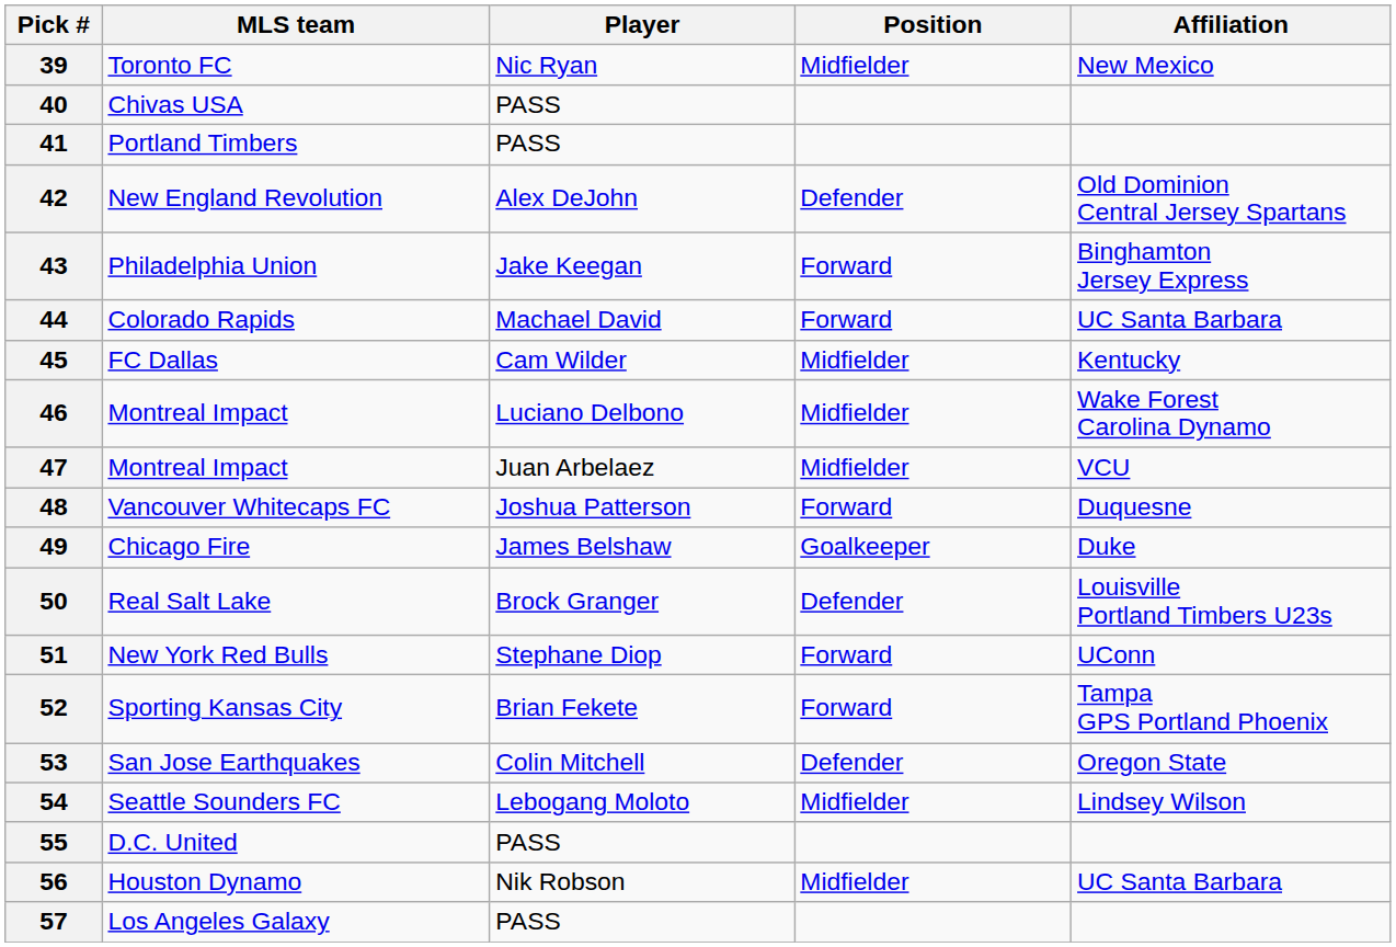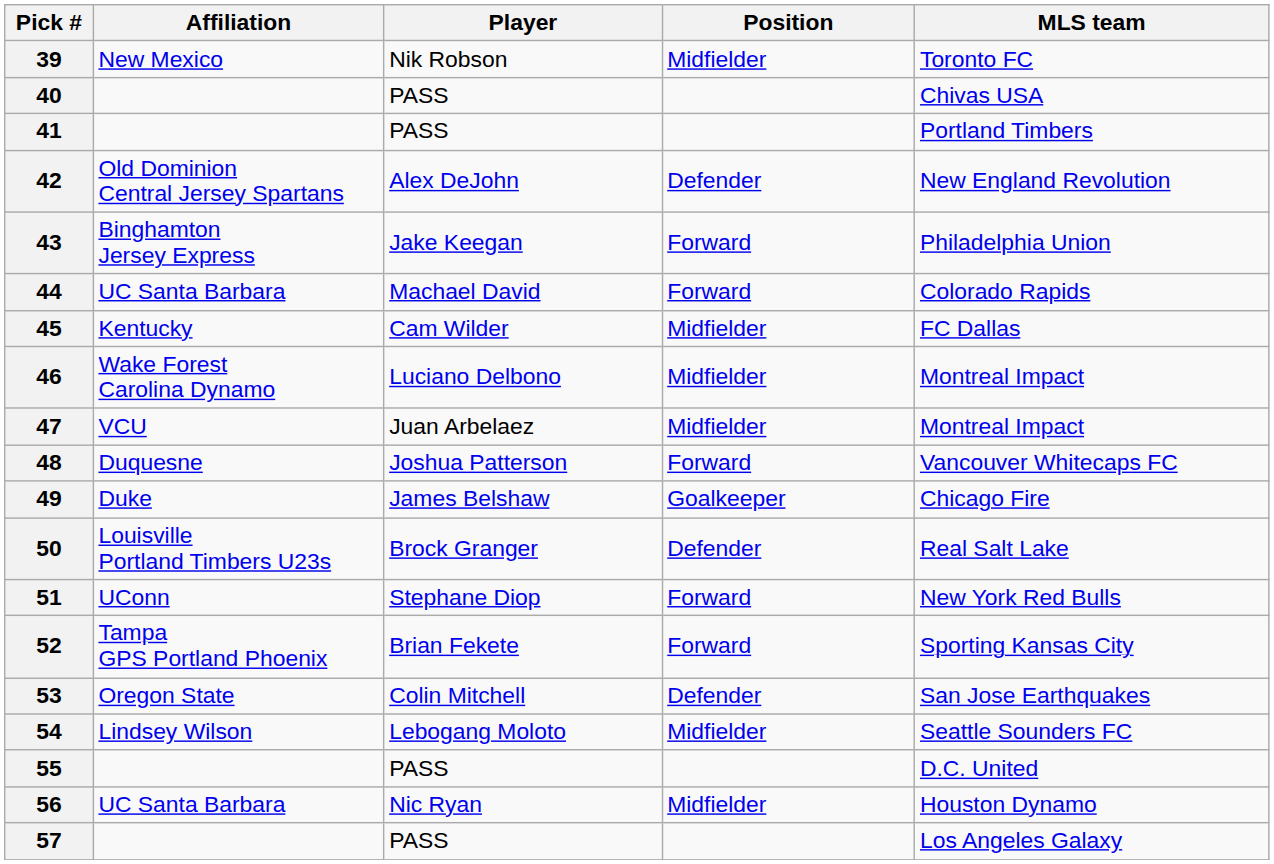 <table class="wikitable sortable" style="width:70%">
 <tr>
 <th width=7%>Pick #</th>
-<th width=28%>MLS team</th>
+<th>Affiliation</th>
 <th width=22%>Player</th>
 <th width=20%>Position</th>
-<th>Affiliation</th>
+<th width=28%>MLS team</th>
 </tr>
 <tr>
 <th>39</th>
+<td><a href='#'>New Mexico</a></td>
+<td> Nik Robson</td>
+<td><a href='#'>Midfielder</a></td>
 <td><a href='#'>Toronto FC</a></td>
-<td> <a href='#'>Nic Ryan</a></td>
-<td><a href='#'>Midfielder</a></td>
-<td><a href='#'>New Mexico</a></td>
 </tr>
 <tr>
 <th>40</th>
-<td><a href='#'>Chivas USA</a></td>
+<td></td>
 <td>PASS</td>
 <td></td>
-<td></td>
+<td><a href='#'>Chivas USA</a></td>
 </tr>
 <tr>
 <th>41</th>
-<td><a href='#'>Portland Timbers</a></td>
+<td></td>
 <td>PASS</td>
 <td></td>
-<td></td>
+<td><a href='#'>Portland Timbers</a></td>
 </tr>
 <tr>
 <th>42</th>
-<td><a href='#'>New England Revolution</a></td>
+<td><a href='#'>Old Dominion</a><br><a href='#'>Central Jersey Spartans</a></td>
 <td>  <a href='#'>Alex DeJohn</a></td>
 <td><a href='#'>Defender</a></td>
-<td><a href='#'>Old Dominion</a><br><a href='#'>Central Jersey Spartans</a></td>
+<td><a href='#'>New England Revolution</a></td>
 </tr>
 <tr>
 <th>43</th>
-<td><a href='#'>Philadelphia Union</a></td>
+<td><a href='#'>Binghamton</a><br><a href='#'>Jersey Express</a></td>
 <td> <a href='#'>Jake Keegan</a></td>
 <td><a href='#'>Forward</a></td>
-<td><a href='#'>Binghamton</a><br><a href='#'>Jersey Express</a></td>
+<td><a href='#'>Philadelphia Union</a></td>
 </tr>
 <tr>
 <th>44</th>
-<td><a href='#'>Colorado Rapids</a></td>
+<td><a href='#'>UC Santa Barbara</a></td>
 <td> <a href='#'>Machael David</a></td>
 <td><a href='#'>Forward</a></td>
-<td><a href='#'>UC Santa Barbara</a></td>
+<td><a href='#'>Colorado Rapids</a></td>
 </tr>
 <tr>
 <th>45</th>
-<td><a href='#'>FC Dallas</a></td>
+<td><a href='#'>Kentucky</a></td>
 <td> <a href='#'>Cam Wilder</a></td>
 <td><a href='#'>Midfielder</a></td>
-<td><a href='#'>Kentucky</a></td>
+<td><a href='#'>FC Dallas</a></td>
 </tr>
 <tr>
 <th>46</th>
-<td><a href='#'>Montreal Impact</a></td>
+<td><a href='#'>Wake Forest</a><br><a href='#'>Carolina Dynamo</a></td>
 <td> <a href='#'>Luciano Delbono</a></td>
 <td><a href='#'>Midfielder</a></td>
-<td><a href='#'>Wake Forest</a><br><a href='#'>Carolina Dynamo</a></td>
+<td><a href='#'>Montreal Impact</a></td>
 </tr>
 <tr>
 <th>47</th>
-<td><a href='#'>Montreal Impact</a></td>
+<td><a href='#'>VCU</a></td>
 <td> Juan Arbelaez</td>
 <td><a href='#'>Midfielder</a></td>
-<td><a href='#'>VCU</a></td>
+<td><a href='#'>Montreal Impact</a></td>
 </tr>
 <tr>
 <th>48</th>
-<td><a href='#'>Vancouver Whitecaps FC</a></td>
+<td><a href='#'>Duquesne</a></td>
 <td> <a href='#'>Joshua Patterson</a></td>
 <td><a href='#'>Forward</a></td>
-<td><a href='#'>Duquesne</a></td>
+<td><a href='#'>Vancouver Whitecaps FC</a></td>
 </tr>
 <tr>
 <th>49</th>
-<td><a href='#'>Chicago Fire</a></td>
+<td><a href='#'>Duke</a></td>
 <td> <a href='#'>James Belshaw</a></td>
 <td><a href='#'>Goalkeeper</a></td>
-<td><a href='#'>Duke</a></td>
+<td><a href='#'>Chicago Fire</a></td>
 </tr>
 <tr>
 <th>50</th>
-<td><a href='#'>Real Salt Lake</a></td>
+<td><a href='#'>Louisville</a><br><a href='#'>Portland Timbers U23s</a></td>
 <td> <a href='#'>Brock Granger</a></td>
 <td><a href='#'>Defender</a></td>
-<td><a href='#'>Louisville</a><br><a href='#'>Portland Timbers U23s</a></td>
+<td><a href='#'>Real Salt Lake</a></td>
 </tr>
 <tr>
 <th>51</th>
-<td><a href='#'>New York Red Bulls</a></td>
+<td><a href='#'>UConn</a></td>
 <td> <a href='#'>Stephane Diop</a></td>
 <td><a href='#'>Forward</a></td>
-<td><a href='#'>UConn</a></td>
+<td><a href='#'>New York Red Bulls</a></td>
 </tr>
 <tr>
 <th>52</th>
-<td><a href='#'>Sporting Kansas City</a></td>
+<td><a href='#'>Tampa</a><br><a href='#'>GPS Portland Phoenix</a></td>
 <td> <a href='#'>Brian Fekete</a></td>
 <td><a href='#'>Forward</a></td>
-<td><a href='#'>Tampa</a><br><a href='#'>GPS Portland Phoenix</a></td>
+<td><a href='#'>Sporting Kansas City</a></td>
 </tr>
 <tr>
 <th>53</th>
-<td><a href='#'>San Jose Earthquakes</a></td>
+<td><a href='#'>Oregon State</a></td>
 <td> <a href='#'>Colin Mitchell</a></td>
 <td><a href='#'>Defender</a></td>
-<td><a href='#'>Oregon State</a></td>
+<td><a href='#'>San Jose Earthquakes</a></td>
 </tr>
 <tr>
 <th>54</th>
-<td><a href='#'>Seattle Sounders FC</a></td>
+<td><a href='#'>Lindsey Wilson</a></td>
 <td> <a href='#'>Lebogang Moloto</a></td>
 <td><a href='#'>Midfielder</a></td>
-<td><a href='#'>Lindsey Wilson</a></td>
+<td><a href='#'>Seattle Sounders FC</a></td>
 </tr>
 <tr>
 <th>55</th>
-<td><a href='#'>D.C. United</a></td>
+<td></td>
 <td>PASS</td>
 <td></td>
-<td></td>
+<td><a href='#'>D.C. United</a></td>
 </tr>
 <tr>
 <th>56</th>
+<td><a href='#'>UC Santa Barbara</a></td>
+<td> <a href='#'>Nic Ryan</a></td>
+<td><a href='#'>Midfielder</a></td>
 <td><a href='#'>Houston Dynamo</a></td>
-<td> Nik Robson</td>
-<td><a href='#'>Midfielder</a></td>
-<td><a href='#'>UC Santa Barbara</a></td>
 </tr>
 <tr>
 <th>57</th>
-<td><a href='#'>Los Angeles Galaxy</a></td>
+<td></td>
 <td>PASS</td>
 <td></td>
-<td></td>
+<td><a href='#'>Los Angeles Galaxy</a></td>
 </tr>
 </table>
